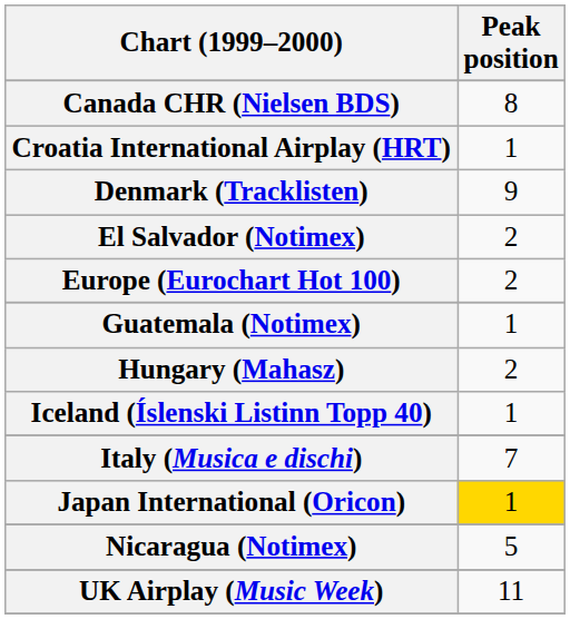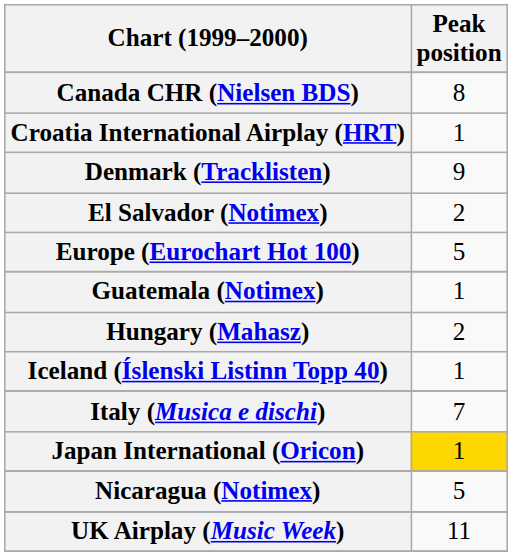 <table class="wikitable sortable plainrowheaders" style="text-align:center">
 <tr>
 <th scope="col">Chart (1999–2000)</th>
 <th scope="col">Peak<br>position</th>
 </tr>
 <tr>
 </tr>
 <tr>
 </tr>
 <tr>
 </tr>
 <tr>
 </tr>
 <tr>
 </tr>
 <tr>
 </tr>
 <tr>
 </tr>
 <tr>
 <th scope="row">Canada CHR (<a href='#'>Nielsen BDS</a>)</th>
 <td style="text-align:center">8</td>
 </tr>
 <tr>
 <th scope="row">Croatia International Airplay (<a href='#'>HRT</a>)</th>
 <td>1</td>
 </tr>
 <tr>
 <th scope="row">Denmark (<a href='#'>Tracklisten</a>)</th>
 <td>9</td>
 </tr>
 <tr>
 <th scope="row">El Salvador (<a href='#'>Notimex</a>)</th>
 <td>2</td>
 </tr>
 <tr>
 <th scope="row">Europe (<a href='#'>Eurochart Hot 100</a>)</th>
-<td>2</td>
+<td>5</td>
 </tr>
 <tr>
 </tr>
 <tr>
 </tr>
 <tr>
 </tr>
 <tr>
 <th scope="row">Guatemala (<a href='#'>Notimex</a>)</th>
 <td>1</td>
 </tr>
 <tr>
 <th scope="row">Hungary (<a href='#'>Mahasz</a>)</th>
 <td>2</td>
 </tr>
 <tr>
 <th scope="row">Iceland (<a href='#'>Íslenski Listinn Topp 40</a>)</th>
 <td>1</td>
 </tr>
 <tr>
 </tr>
 <tr>
 <th scope="row">Italy (<em><a href='#'>Musica e dischi</a></em>)</th>
 <td>7</td>
 </tr>
 <tr>
 <th scope="row">Japan International (<a href='#'>Oricon</a>)</th>
 <td style="background: gold;">1</td>
 </tr>
 <tr>
 </tr>
 <tr>
 </tr>
 <tr>
 </tr>
 <tr>
 <th scope="row">Nicaragua (<a href='#'>Notimex</a>)</th>
 <td>5</td>
 </tr>
 <tr>
 </tr>
 <tr>
 </tr>
 <tr>
 </tr>
 <tr>
 </tr>
 <tr>
 </tr>
 <tr>
 </tr>
 <tr>
 </tr>
 <tr>
 <th scope="row">UK Airplay (<em><a href='#'>Music Week</a></em>)</th>
 <td align="center">11</td>
 </tr>
 <tr>
 </tr>
 <tr>
 </tr>
 <tr>
 </tr>
 <tr>
 </tr>
 </table>
